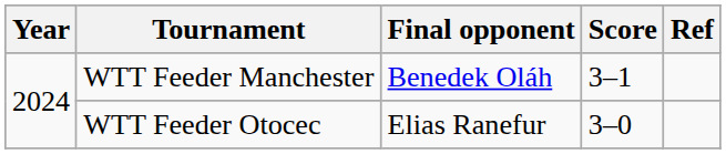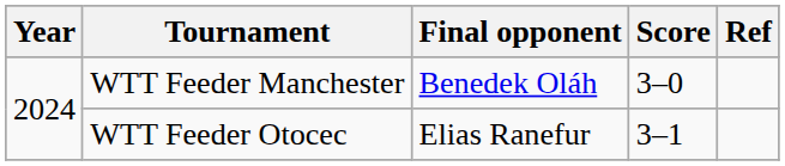 <table class="wikitable" style="font-size: 95%;">
 <tr>
 <th>Year</th>
 <th>Tournament</th>
 <th>Final opponent</th>
 <th>Score</th>
 <th>Ref</th>
 </tr>
 <tr>
 <td rowspan="2">2024</td>
 <td>WTT Feeder Manchester</td>
 <td> <a href='#'>Benedek Oláh</a></td>
-<td>3–1</td>
+<td>3–0</td>
 <td></td>
 </tr>
 <tr>
 <td>WTT Feeder Otocec</td>
 <td> Elias Ranefur</td>
-<td>3–0</td>
+<td>3–1</td>
 <td></td>
 </tr>
 </table>
